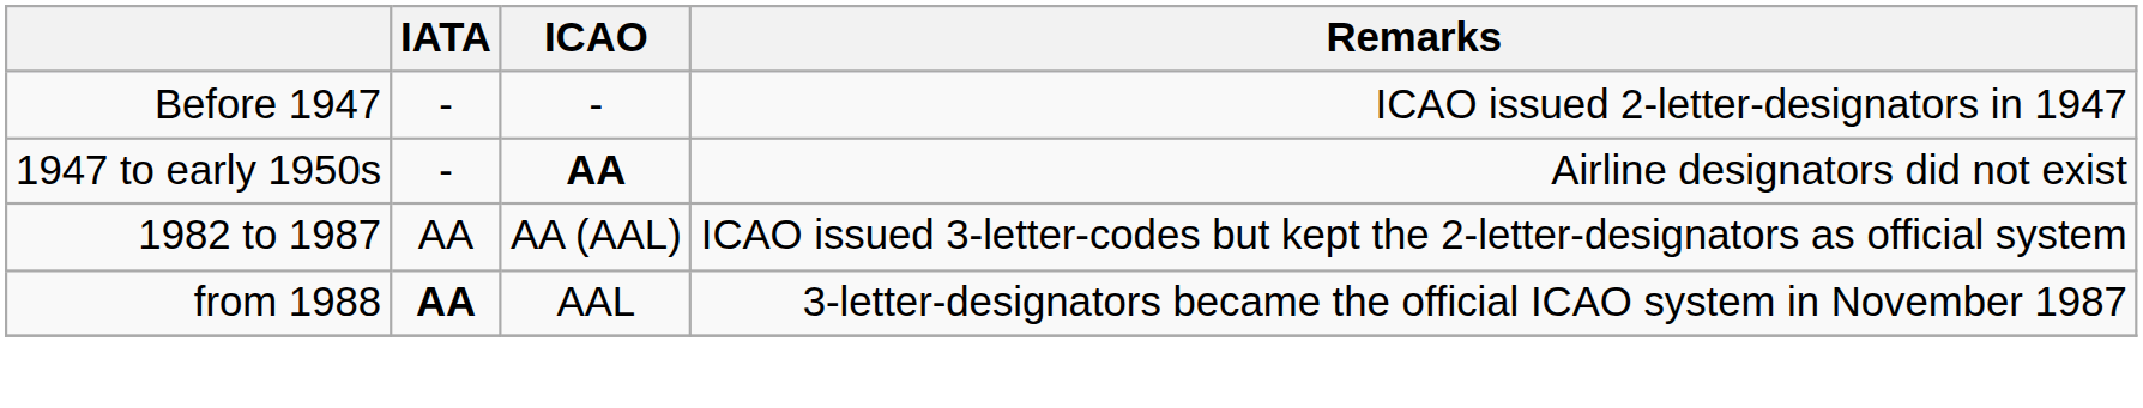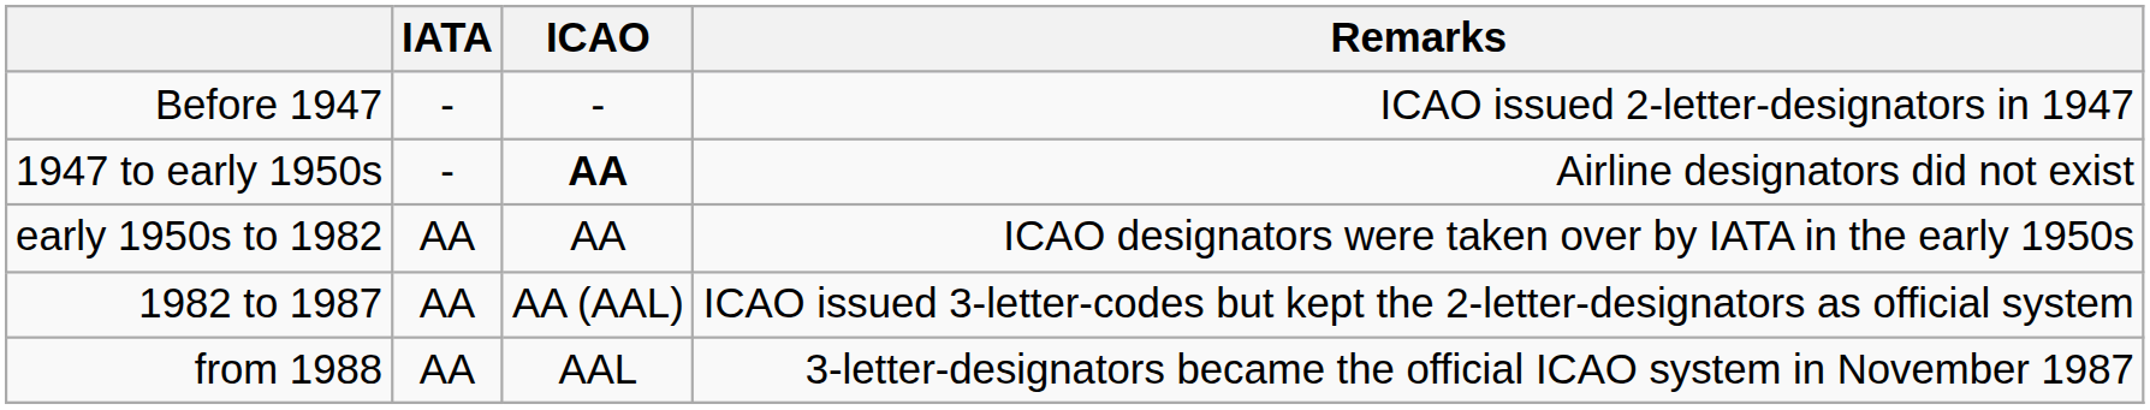 <table class="wikitable">
 <tr style="background-color:lavender">
 <th></th>
 <th>IATA</th>
 <th>ICAO</th>
 <th>Remarks</th>
 </tr>
 <tr>
 <td align="right">Before 1947</td>
 <td align="center">-</td>
 <td align="center">-</td>
 <td align="right">ICAO issued 2-letter-designators in 1947</td>
 </tr>
 <tr>
 <td align="right">1947 to early 1950s</td>
 <td align="center">-</td>
 <td align="center"><strong>AA</strong></td>
 <td align="right">Airline designators did not exist</td>
 </tr>
 <tr>
+<td align="right">early 1950s to 1982</td>
+<td align="center">AA</td>
+<td align="center">AA</td>
+<td align="right">ICAO designators were taken over by IATA in the early 1950s</td>
+</tr>
+<tr>
 <td align="right">1982 to 1987</td>
 <td align="center">AA</td>
 <td align="center">AA (AAL)</td>
 <td align="right">ICAO issued 3-letter-codes but kept the 2-letter-designators as official system</td>
 </tr>
 <tr>
 <td align="right">from 1988</td>
-<td align="center"><strong>AA</strong></td>
+<td align="center">AA</td>
 <td align="center">AAL</td>
 <td align="right">3-letter-designators became the official ICAO system in November 1987</td>
 </tr>
 <tr>
 </tr>
 </table>
